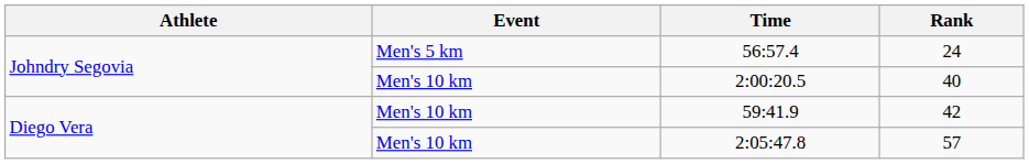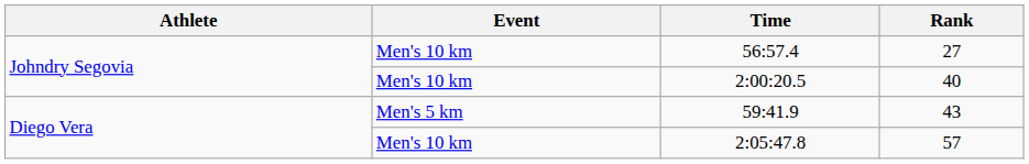 <table class="wikitable" style="text-align:center; font-size:90%; width:50%;">
 <tr>
 <th>Athlete</th>
 <th>Event</th>
 <th>Time</th>
 <th>Rank</th>
 </tr>
 <tr>
 <td align=left rowspan=2><a href='#'>Johndry Segovia</a></td>
-<td align=left><a href='#'>Men's 5 km</a></td>
+<td align=left><a href='#'>Men's 10 km</a></td>
 <td>56:57.4</td>
-<td>24</td>
+<td>27</td>
 </tr>
 <tr>
 <td align=left><a href='#'>Men's 10 km</a></td>
 <td>2:00:20.5</td>
 <td>40</td>
 </tr>
 <tr>
 <td align=left rowspan=2><a href='#'>Diego Vera</a></td>
-<td align=left><a href='#'>Men's 10 km</a></td>
+<td align=left><a href='#'>Men's 5 km</a></td>
 <td>59:41.9</td>
-<td>42</td>
+<td>43</td>
 </tr>
 <tr>
 <td align=left><a href='#'>Men's 10 km</a></td>
 <td>2:05:47.8</td>
 <td>57</td>
 </tr>
 </table>
